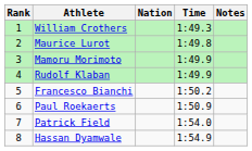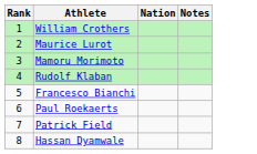 <table class="wikitable sortable" style="text-align:center">
 <tr>
 <th>Rank</th>
 <th>Athlete</th>
 <th>Nation</th>
-<th>Time</th>
 <th>Notes</th>
 </tr>
 <tr bgcolor=bbf3bb>
 <td>1</td>
 <td align=left><a href='#'>William Crothers</a></td>
 <td align=left></td>
-<td>1:49.3</td>
 <td></td>
 </tr>
 <tr bgcolor=bbf3bb>
 <td>2</td>
 <td align=left><a href='#'>Maurice Lurot</a></td>
 <td align=left></td>
-<td>1:49.8</td>
 <td></td>
 </tr>
 <tr bgcolor=bbf3bb>
 <td>3</td>
 <td align=left><a href='#'>Mamoru Morimoto</a></td>
 <td align=left></td>
-<td>1:49.9</td>
 <td></td>
 </tr>
 <tr bgcolor=bbf3bb>
 <td>4</td>
 <td align=left><a href='#'>Rudolf Klaban</a></td>
 <td align=left></td>
-<td>1:49.9</td>
 <td></td>
 </tr>
 <tr>
 <td>5</td>
 <td align=left><a href='#'>Francesco Bianchi</a></td>
 <td align=left></td>
-<td>1:50.2</td>
 <td></td>
 </tr>
 <tr>
 <td>6</td>
 <td align=left><a href='#'>Paul Roekaerts</a></td>
 <td align=left></td>
-<td>1:50.9</td>
 <td></td>
 </tr>
 <tr>
 <td>7</td>
 <td align=left><a href='#'>Patrick Field</a></td>
 <td align=left></td>
-<td>1:54.0</td>
 <td></td>
 </tr>
 <tr>
 <td>8</td>
 <td align=left><a href='#'>Hassan Dyamwale</a></td>
 <td align=left></td>
-<td>1:54.9</td>
 <td></td>
 </tr>
 </table>
